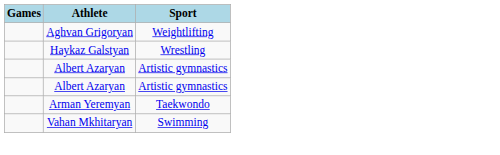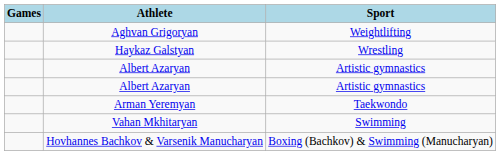 <table class="wikitable" style="text-align:center">
 <tr>
 <th style="background-color:lightblue">Games</th>
 <th style="background-color:lightblue">Athlete</th>
 <th style="background-color:lightblue">Sport</th>
 </tr>
 <tr>
 <td align=left></td>
 <td><a href='#'>Aghvan Grigoryan</a></td>
 <td><a href='#'>Weightlifting</a></td>
 </tr>
 <tr>
 <td align=left></td>
 <td><a href='#'>Haykaz Galstyan</a></td>
 <td><a href='#'>Wrestling</a></td>
 </tr>
 <tr>
 <td align=left></td>
 <td><a href='#'>Albert Azaryan</a></td>
 <td><a href='#'>Artistic gymnastics</a></td>
 </tr>
 <tr>
 <td align=left></td>
 <td><a href='#'>Albert Azaryan</a></td>
 <td><a href='#'>Artistic gymnastics</a></td>
 </tr>
 <tr>
 <td align=left></td>
 <td><a href='#'>Arman Yeremyan</a></td>
 <td><a href='#'>Taekwondo</a></td>
 </tr>
 <tr>
 <td align=left></td>
 <td><a href='#'>Vahan Mkhitaryan</a></td>
 <td><a href='#'>Swimming</a></td>
 </tr>
+<tr>
+<td align=left></td>
+<td><a href='#'>Hovhannes Bachkov</a> & <a href='#'>Varsenik Manucharyan</a></td>
+<td><a href='#'>Boxing</a> (Bachkov) & <a href='#'>Swimming</a> (Manucharyan)</td>
+</tr>
 </table>
